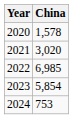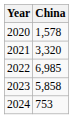 <table class="wikitable">
 <tr>
 <th>Year</th>
 <th>China</th>
 </tr>
 <tr>
 <td>2020</td>
 <td>1,578</td>
 </tr>
 <tr>
 <td>2021</td>
-<td>3,020</td>
+<td>3,320</td>
 </tr>
 <tr>
 <td>2022</td>
 <td>6,985</td>
 </tr>
 <tr>
 <td>2023</td>
-<td>5,854</td>
+<td>5,858</td>
 </tr>
 <tr>
 <td>2024</td>
 <td>753</td>
 </tr>
 </table>
